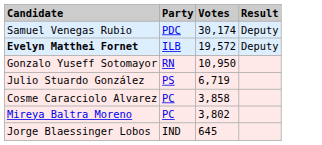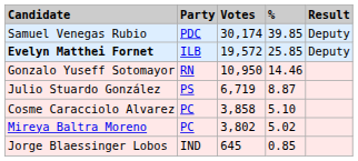 <table class="wikitable">
 <tr>
 <td bgcolor=#cccccc><strong>Candidate</strong></td>
 <td bgcolor=#cccccc><strong>Party</strong></td>
 <td bgcolor=#cccccc><strong>Votes</strong></td>
+<td bgcolor=#cccccc><strong>%</strong></td>
 <td bgcolor=#cccccc><strong>Result</strong></td>
 </tr>
 <tr>
 <td bgcolor=#DDEEFF>Samuel Venegas Rubio</td>
 <td bgcolor=#DDEEFF><a href='#'>PDC</a></td>
 <td bgcolor=#DDEEFF>30,174</td>
+<td bgcolor=#DDEEFF>39.85</td>
 <td bgcolor=#DDEEFF>Deputy</td>
 </tr>
 <tr>
 <td bgcolor=#DDEEFF><strong>Evelyn Matthei Fornet</strong></td>
 <td bgcolor=#DDEEFF><a href='#'>ILB</a></td>
 <td bgcolor=#DDEEFF>19,572</td>
+<td bgcolor=#DDEEFF>25.85</td>
 <td bgcolor=#DDEEFF>Deputy</td>
 </tr>
 <tr>
 <td bgcolor=#FFE8E8>Gonzalo Yuseff Sotomayor</td>
 <td bgcolor=#FFE8E8><a href='#'>RN</a></td>
 <td bgcolor=#FFE8E8>10,950</td>
+<td bgcolor=#FFE8E8>14.46</td>
 <td bgcolor=#FFE8E8></td>
 </tr>
 <tr>
 <td bgcolor=#FFE8E8>Julio Stuardo González</td>
 <td bgcolor=#FFE8E8><a href='#'>PS</a></td>
 <td bgcolor=#FFE8E8>6,719</td>
+<td bgcolor=#FFE8E8>8.87</td>
 <td bgcolor=#FFE8E8></td>
 </tr>
 <tr>
 <td bgcolor=#FFE8E8>Cosme Caracciolo Alvarez</td>
 <td bgcolor=#FFE8E8><a href='#'>PC</a></td>
 <td bgcolor=#FFE8E8>3,858</td>
+<td bgcolor=#FFE8E8>5.10</td>
 <td bgcolor=#FFE8E8></td>
 </tr>
 <tr>
 <td bgcolor=#FFE8E8><a href='#'>Mireya Baltra Moreno</a></td>
 <td bgcolor=#FFE8E8><a href='#'>PC</a></td>
 <td bgcolor=#FFE8E8>3,802</td>
+<td bgcolor=#FFE8E8>5.02</td>
 <td bgcolor=#FFE8E8></td>
 </tr>
 <tr>
 <td bgcolor=#FFE8E8>Jorge Blaessinger Lobos</td>
 <td bgcolor=#FFE8E8>IND</td>
 <td bgcolor=#FFE8E8>645</td>
+<td bgcolor=#FFE8E8>0.85</td>
 <td bgcolor=#FFE8E8></td>
 </tr>
 </table>
